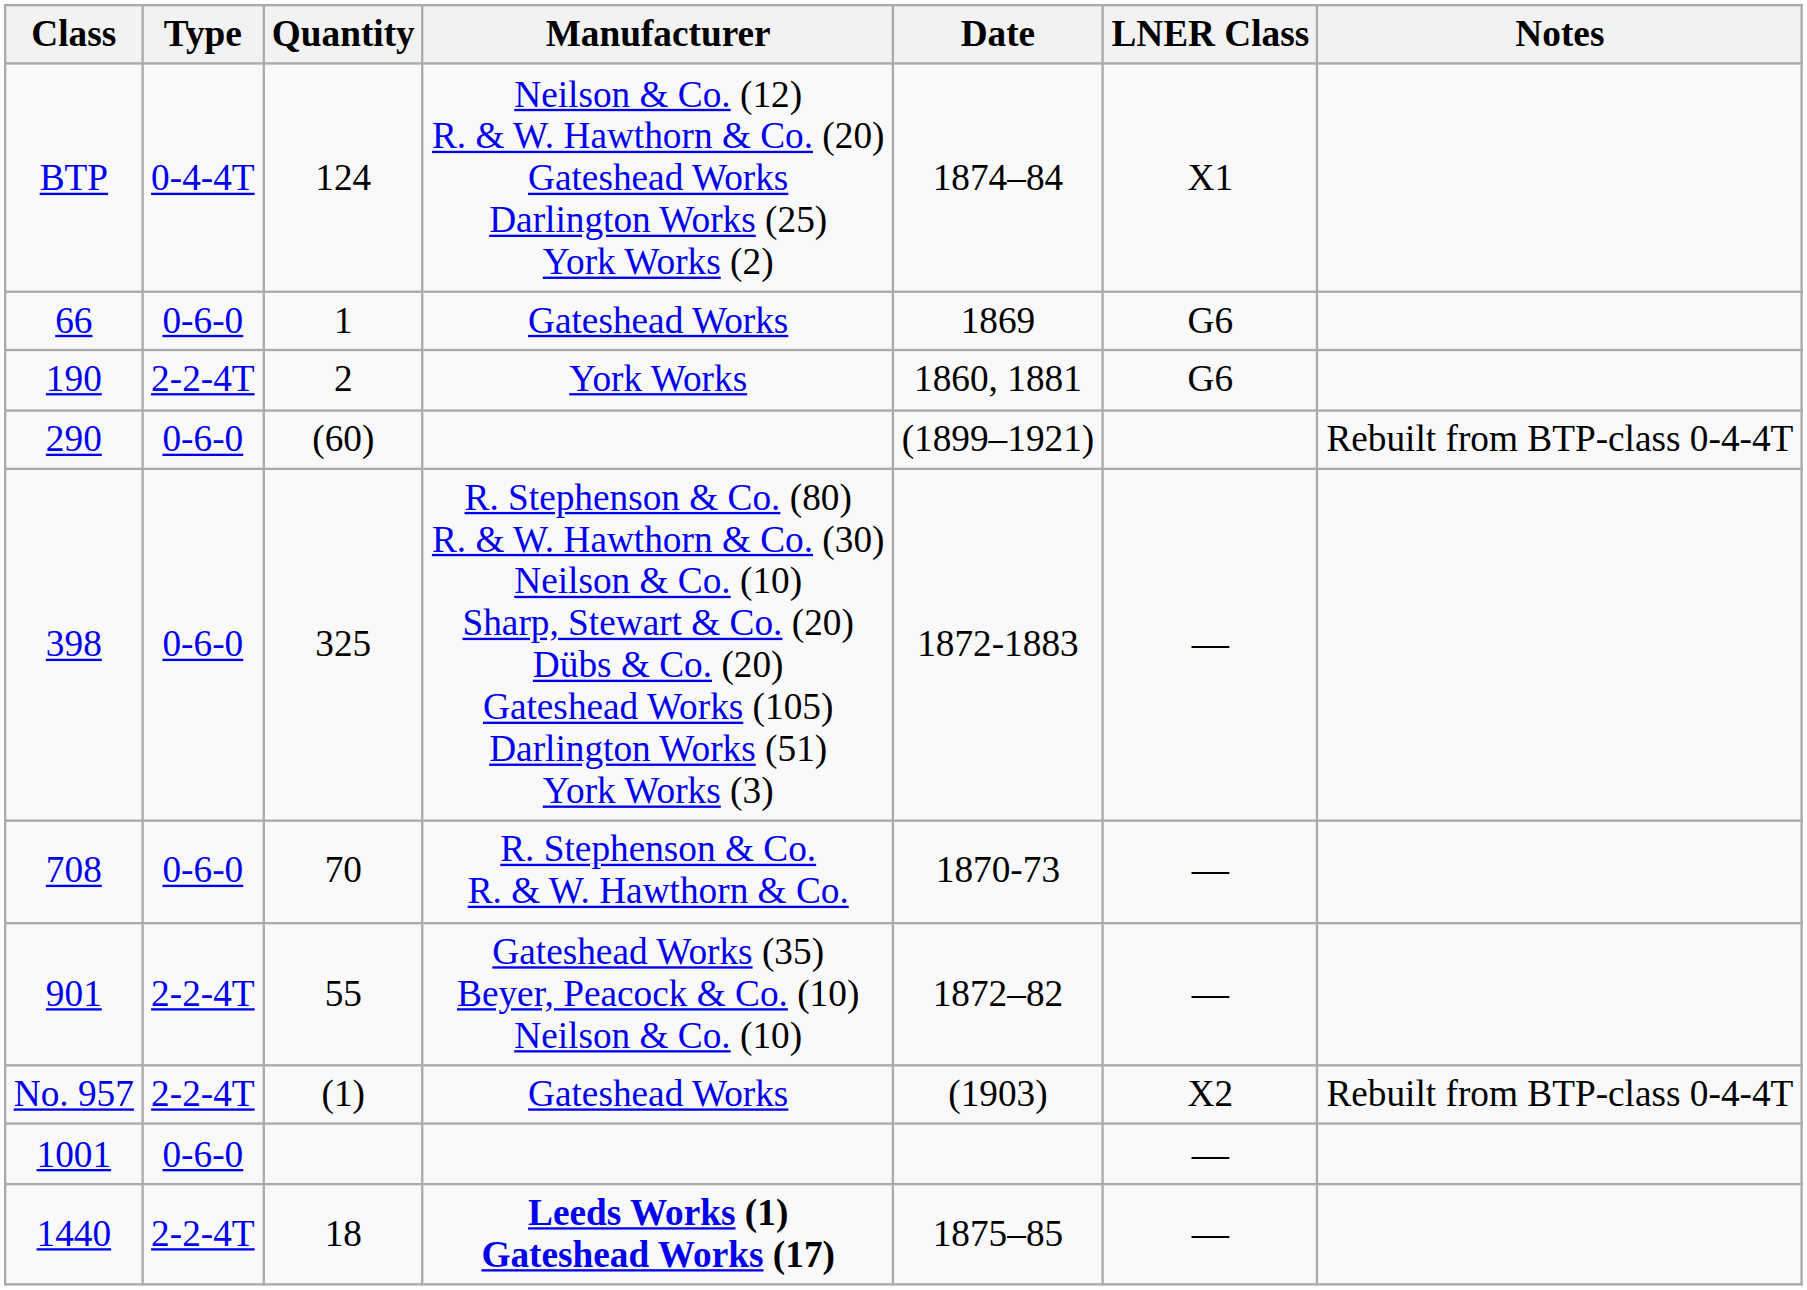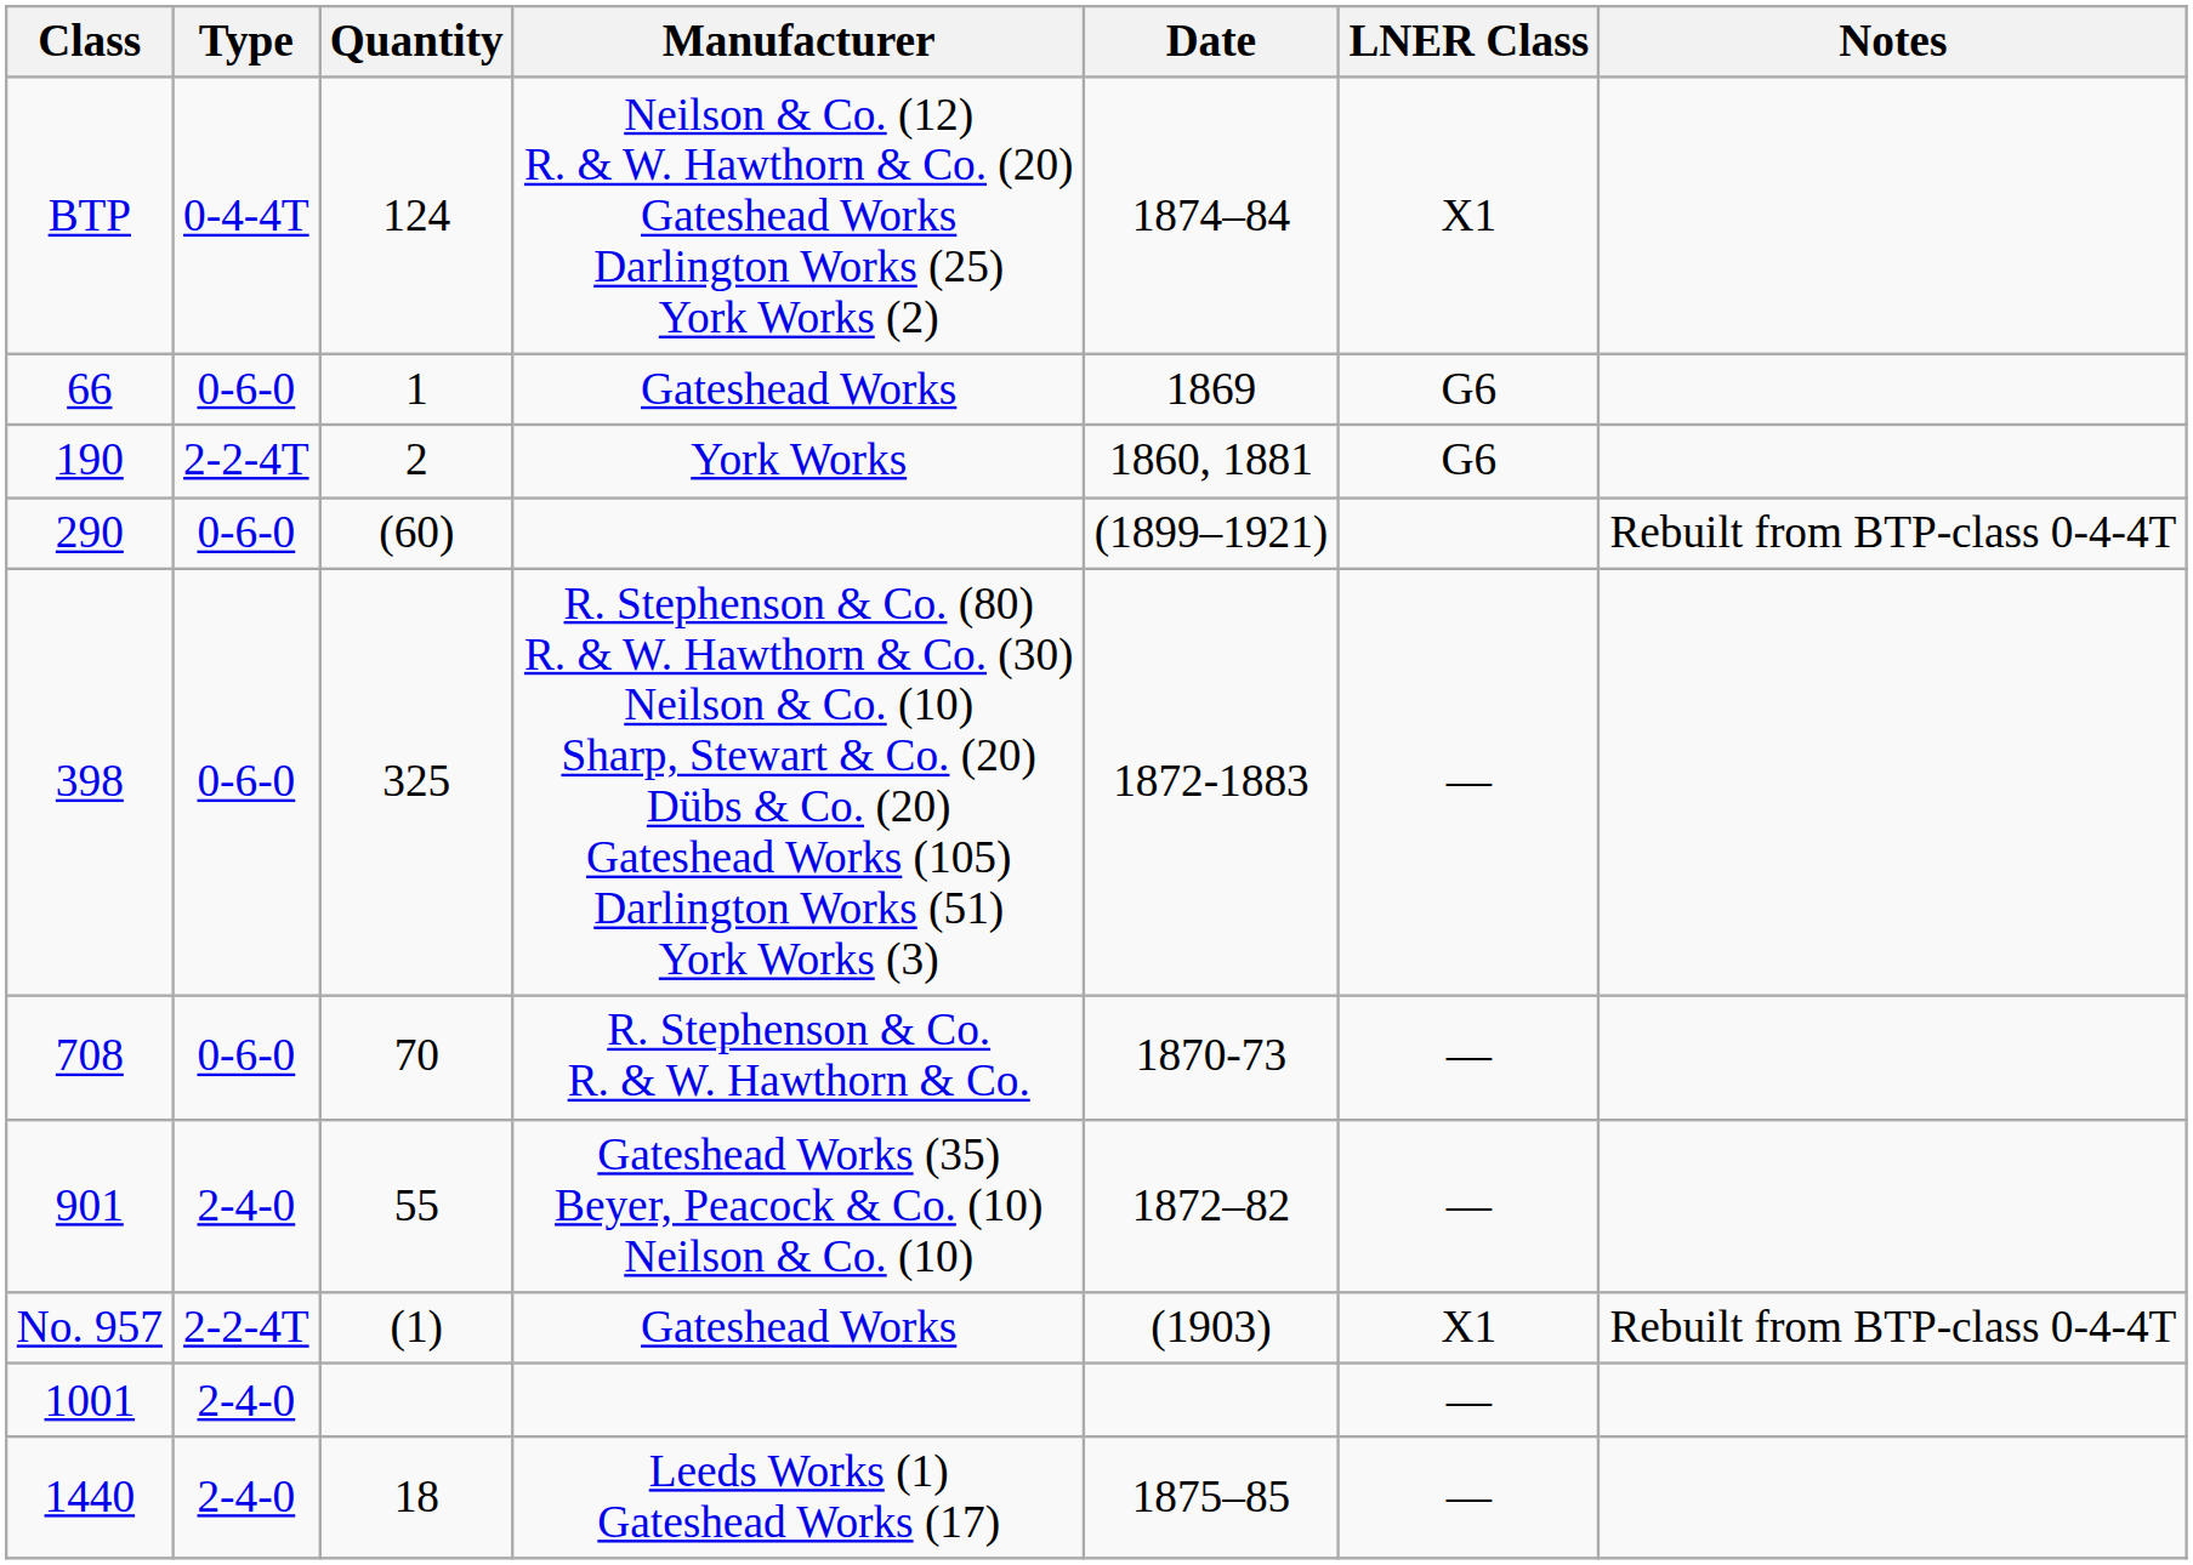 <table class="wikitable" style=text-align:center>
 <tr>
 <th>Class</th>
 <th>Type</th>
 <th>Quantity</th>
 <th>Manufacturer</th>
 <th>Date</th>
 <th>LNER Class</th>
 <th>Notes</th>
 </tr>
 <tr>
 <td><a href='#'>BTP</a></td>
 <td><a href='#'>0-4-4T</a></td>
 <td>124</td>
 <td><a href='#'>Neilson & Co.</a> (12)<br><a href='#'>R. & W. Hawthorn & Co.</a> (20)<br><a href='#'>Gateshead Works</a> <br><a href='#'>Darlington Works</a> (25)<br> <a href='#'>York Works</a> (2)</td>
 <td>1874–84</td>
 <td>X1</td>
 <td align=left></td>
 </tr>
 <tr>
 <td><a href='#'>66</a></td>
 <td><a href='#'>0-6-0</a></td>
 <td>1</td>
 <td><a href='#'>Gateshead Works</a></td>
 <td>1869</td>
 <td>G6</td>
 <td align=left></td>
 </tr>
 <tr>
 <td><a href='#'>190</a></td>
 <td><a href='#'>2-2-4T</a></td>
 <td>2</td>
 <td><a href='#'>York Works</a></td>
 <td>1860, 1881</td>
 <td>G6</td>
 <td align=left></td>
 </tr>
 <tr>
 <td><a href='#'>290</a></td>
 <td><a href='#'>0-6-0</a></td>
 <td>(60)</td>
 <td></td>
 <td>(1899–1921)</td>
 <td></td>
 <td align=left> Rebuilt from BTP-class 0-4-4T</td>
 </tr>
 <tr>
 <td><a href='#'>398</a></td>
 <td><a href='#'>0-6-0</a></td>
 <td>325</td>
 <td><a href='#'>R. Stephenson & Co.</a> (80)<br><a href='#'>R. & W. Hawthorn & Co.</a> (30)<br><a href='#'>Neilson & Co.</a> (10)<br><a href='#'>Sharp, Stewart & Co.</a> (20)<br><a href='#'>Dübs & Co.</a> (20)<br><a href='#'>Gateshead Works</a> (105)<br><a href='#'>Darlington Works</a> (51)<br><a href='#'>York Works</a> (3)</td>
 <td>1872-1883</td>
 <td>—</td>
 <td align=left></td>
 </tr>
 <tr>
 <td><a href='#'>708</a></td>
 <td><a href='#'>0-6-0</a></td>
 <td>70</td>
 <td><a href='#'>R. Stephenson & Co.</a> <br><a href='#'>R. & W. Hawthorn & Co.</a></td>
 <td>1870-73</td>
 <td>—</td>
 <td align=left></td>
 </tr>
 <tr>
 <td><a href='#'>901</a></td>
-<td><a href='#'>2-2-4T</a></td>
+<td><a href='#'>2-4-0</a></td>
 <td>55</td>
 <td><a href='#'>Gateshead Works</a> (35)<br><a href='#'>Beyer, Peacock & Co.</a> (10)<br><a href='#'>Neilson & Co.</a> (10)</td>
 <td>1872–82</td>
 <td>—</td>
 <td align=left></td>
 </tr>
 <tr>
 <td><a href='#'>No. 957</a></td>
 <td><a href='#'>2-2-4T</a></td>
 <td>(1)</td>
 <td><a href='#'>Gateshead Works</a></td>
 <td>(1903)</td>
-<td>X2</td>
+<td>X1</td>
 <td align=left> Rebuilt from BTP-class 0-4-4T</td>
 </tr>
 <tr>
 <td><a href='#'>1001</a></td>
-<td><a href='#'>0-6-0</a></td>
+<td><a href='#'>2-4-0</a></td>
 <td></td>
 <td></td>
 <td></td>
 <td>—</td>
 <td align=left></td>
 </tr>
 <tr>
 <td><a href='#'>1440</a></td>
-<td><a href='#'>2-2-4T</a></td>
+<td><a href='#'>2-4-0</a></td>
 <td>18</td>
-<td><strong><a href='#'>Leeds Works</a> (1)<br><a href='#'>Gateshead Works</a> (17)</strong></td>
+<td><a href='#'>Leeds Works</a> (1)<br><a href='#'>Gateshead Works</a> (17)</td>
 <td>1875–85</td>
 <td>—</td>
 <td align=left></td>
 </tr>
 </table>
